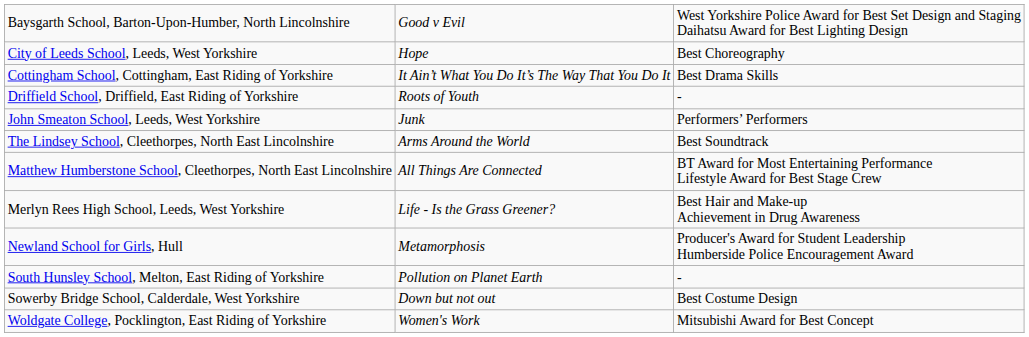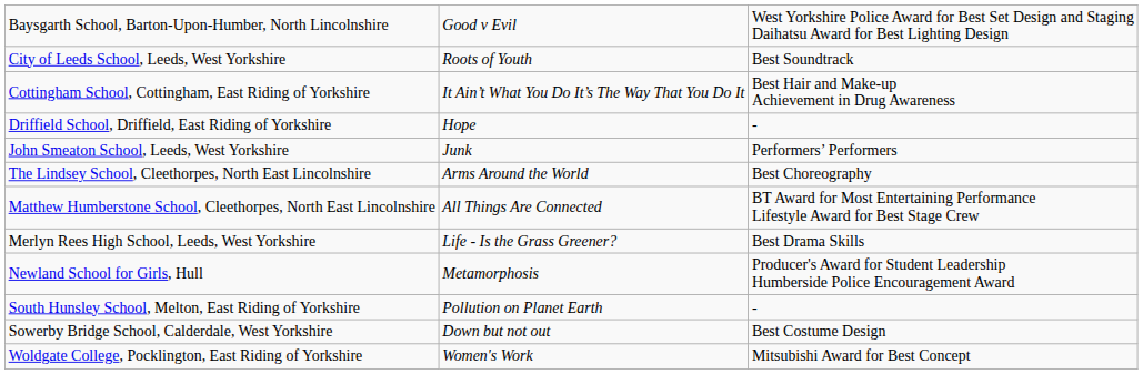 <table class="wikitable">
 <tr>
 <td>Baysgarth School, Barton-Upon-Humber, North Lincolnshire</td>
 <td><em>Good v Evil</em></td>
 <td>West Yorkshire Police Award for Best Set Design and Staging<br>Daihatsu Award for Best Lighting Design</td>
 </tr>
 <tr>
 <td><a href='#'>City of Leeds School</a>, Leeds, West Yorkshire</td>
-<td><em>Hope</em></td>
-<td>Best Choreography</td>
+<td><em>Roots of Youth</em></td>
+<td>Best Soundtrack</td>
 </tr>
 <tr>
 <td><a href='#'>Cottingham School</a>, Cottingham, East Riding of Yorkshire</td>
 <td><em>It Ain’t What You Do It’s The Way That You Do It</em></td>
-<td>Best Drama Skills</td>
+<td>Best Hair and Make-up<br>Achievement in Drug Awareness</td>
 </tr>
 <tr>
 <td><a href='#'>Driffield School</a>, Driffield, East Riding of Yorkshire</td>
-<td><em>Roots of Youth</em></td>
+<td><em>Hope</em></td>
 <td>-</td>
 </tr>
 <tr>
 <td><a href='#'>John Smeaton School</a>, Leeds, West Yorkshire</td>
 <td><em>Junk</em></td>
 <td>Performers’ Performers</td>
 </tr>
 <tr>
 <td><a href='#'>The Lindsey School</a>, Cleethorpes, North East Lincolnshire</td>
 <td><em>Arms Around the World</em></td>
-<td>Best Soundtrack</td>
+<td>Best Choreography</td>
 </tr>
 <tr>
 <td><a href='#'>Matthew Humberstone School</a>, Cleethorpes, North East Lincolnshire</td>
 <td><em>All Things Are Connected</em></td>
 <td>BT Award for Most Entertaining Performance<br>Lifestyle Award for Best Stage Crew</td>
 </tr>
 <tr>
 <td>Merlyn Rees High School, Leeds, West Yorkshire</td>
 <td><em>Life - Is the Grass Greener?</em></td>
-<td>Best Hair and Make-up<br>Achievement in Drug Awareness</td>
+<td>Best Drama Skills</td>
 </tr>
 <tr>
 <td><a href='#'>Newland School for Girls</a>, Hull</td>
 <td><em>Metamorphosis</em></td>
 <td>Producer's Award for Student Leadership<br>Humberside Police Encouragement Award</td>
 </tr>
 <tr>
 <td><a href='#'>South Hunsley School</a>, Melton, East Riding of Yorkshire</td>
 <td><em>Pollution on Planet Earth</em></td>
 <td>-</td>
 </tr>
 <tr>
 <td>Sowerby Bridge School, Calderdale, West Yorkshire</td>
 <td><em>Down but not out</em></td>
 <td>Best Costume Design</td>
 </tr>
 <tr>
 <td><a href='#'>Woldgate College</a>, Pocklington, East Riding of Yorkshire</td>
 <td><em>Women's Work</em></td>
 <td>Mitsubishi Award for Best Concept</td>
 </tr>
 </table>
